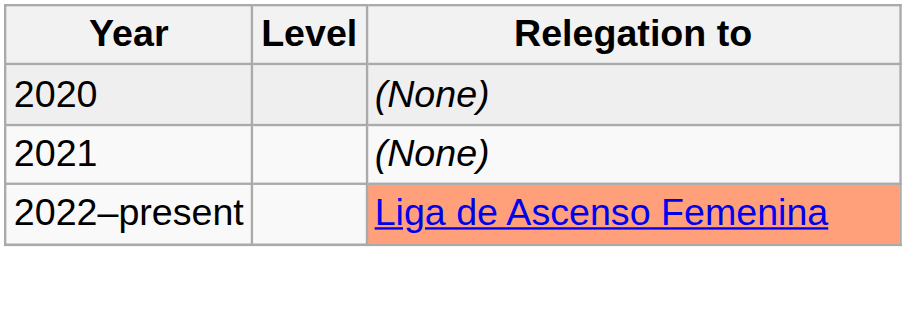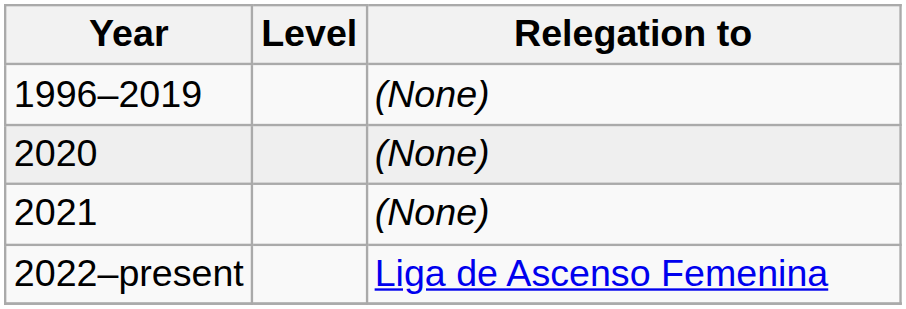 <table class="wikitable sortable">
 <tr>
 <th width=>Year</th>
 <th width=>Level</th>
 <th width=220px>Relegation to</th>
+</tr>
+<tr>
+<td>1996–2019</td>
+<td></td>
+<td><em>(None)</em></td>
 </tr>
 <tr bgcolor=#efefef>
 <td>2020</td>
 <td></td>
 <td style=background:#efefef><em>(None)</em></td>
 </tr>
 <tr>
 <td>2021</td>
 <td></td>
 <td><em>(None)</em></td>
 </tr>
 <tr>
 <td>2022–present</td>
 <td></td>
-<td style="background: lightsalmon;"><a href='#'>Liga de Ascenso Femenina</a></td>
+<td><a href='#'>Liga de Ascenso Femenina</a></td>
 </tr>
 <tr>
 </tr>
 </table>
